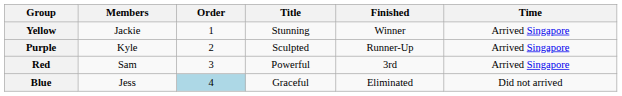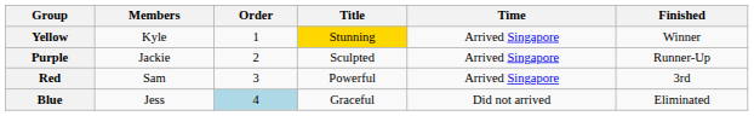 <table class="wikitable" style="font-size:90%; width:95%; text-align:center">
 <tr>
 <th>Group</th>
 <th>Members</th>
 <th>Order</th>
 <th>Title</th>
+<th>Time</th>
 <th>Finished</th>
-<th>Time</th>
 </tr>
 <tr>
 <th><strong>Yellow</strong></th>
-<td>Jackie</td>
+<td>Kyle</td>
 <td>1</td>
-<td>Stunning</td>
+<td style="background: gold;">Stunning</td>
+<td>Arrived <a href='#'>Singapore</a></td>
 <td>Winner</td>
-<td>Arrived <a href='#'>Singapore</a></td>
 </tr>
 <tr>
 <th><strong>Purple</strong></th>
-<td>Kyle</td>
+<td>Jackie</td>
 <td>2</td>
 <td>Sculpted</td>
+<td>Arrived <a href='#'>Singapore</a></td>
 <td>Runner-Up</td>
-<td>Arrived <a href='#'>Singapore</a></td>
 </tr>
 <tr>
 <th><strong>Red</strong></th>
 <td>Sam</td>
 <td>3</td>
 <td>Powerful</td>
+<td>Arrived <a href='#'>Singapore</a></td>
 <td>3rd</td>
-<td>Arrived <a href='#'>Singapore</a></td>
 </tr>
 <tr>
 <th><strong>Blue</strong></th>
 <td>Jess</td>
 <td style="background: lightblue;">4</td>
 <td>Graceful</td>
+<td>Did not arrived</td>
 <td>Eliminated</td>
-<td>Did not arrived</td>
 </tr>
 </table>
